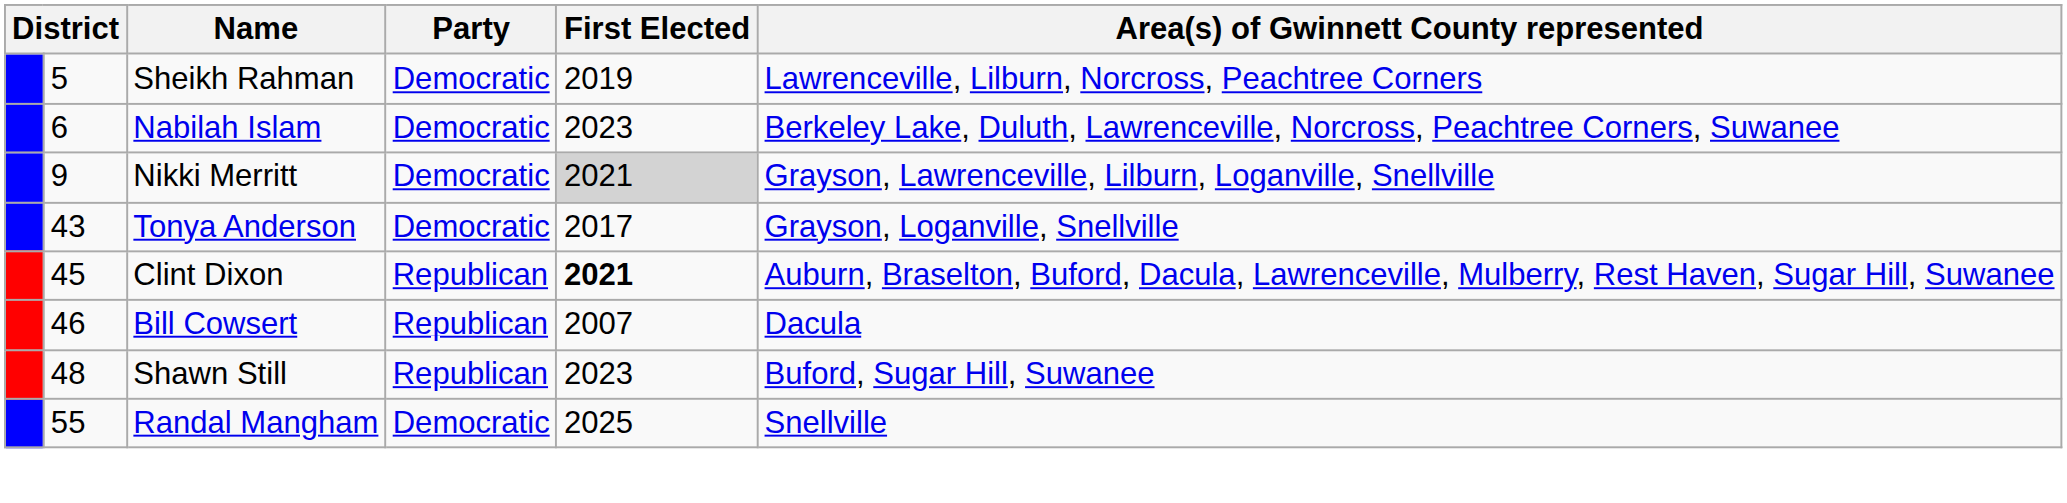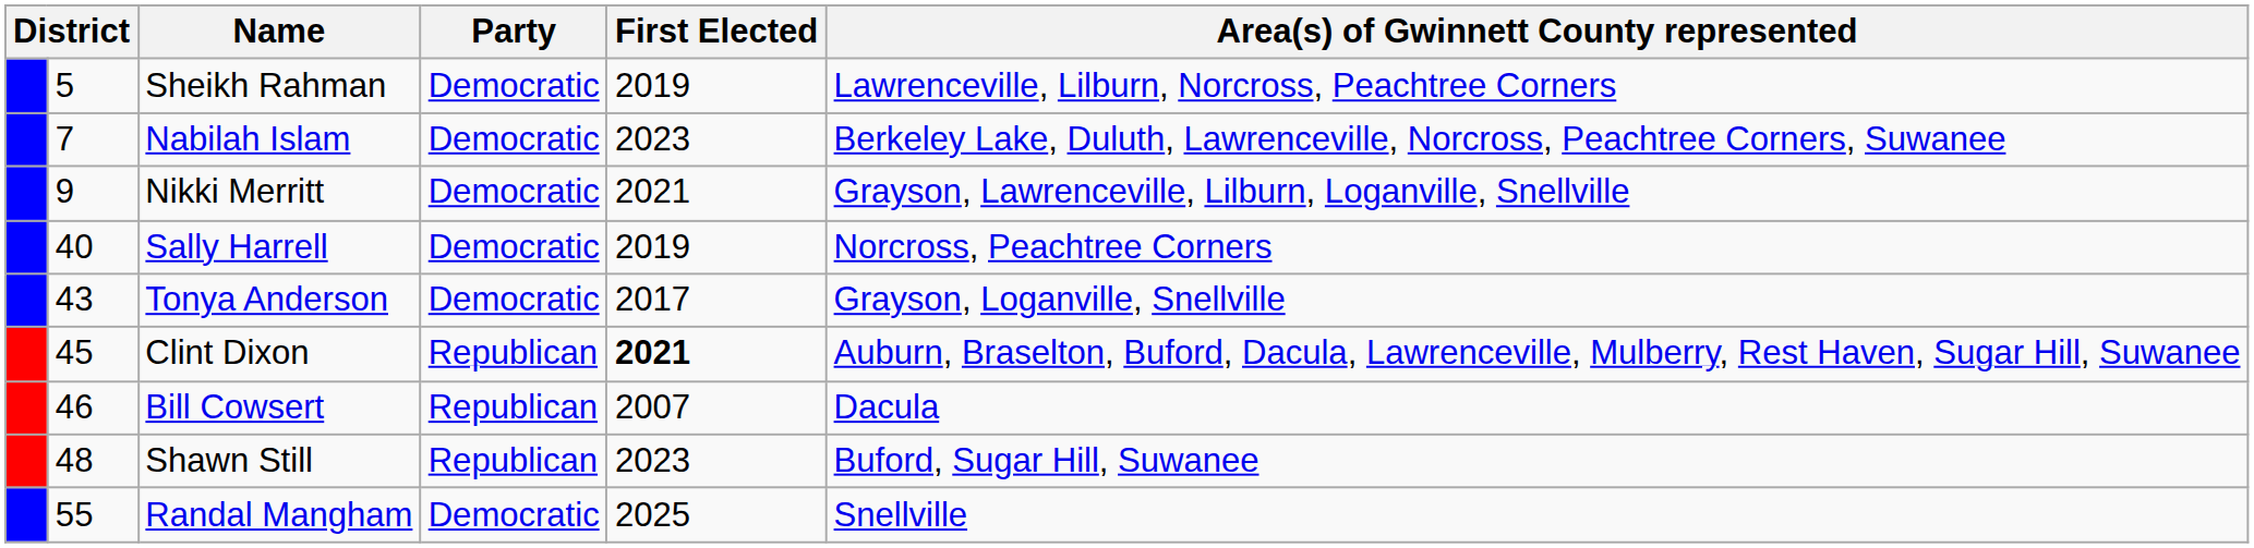 <table class=wikitable>
 <tr>
 <th colspan="2"  style="text-align:center; vertical-align:bottom;">District</th>
 <th style="text-align:center; vertical-align:bottom;">Name</th>
 <th style="text-align:center; vertical-align:bottom;">Party</th>
 <th style="text-align:center; vertical-align:bottom;">First Elected</th>
 <th style="text-align:center; vertical-align:bottom;">Area(s) of Gwinnett County represented</th>
 </tr>
 <tr>
 <td style="background:blue;"> </td>
 <td>5</td>
 <td>Sheikh Rahman</td>
 <td><a href='#'>Democratic</a></td>
 <td>2019</td>
 <td><a href='#'>Lawrenceville</a>, <a href='#'>Lilburn</a>, <a href='#'>Norcross</a>, <a href='#'>Peachtree Corners</a></td>
 </tr>
 <tr>
 <td style="background:blue;"> </td>
-<td>6</td>
+<td>7</td>
 <td><a href='#'>Nabilah Islam</a></td>
 <td><a href='#'>Democratic</a></td>
 <td>2023</td>
 <td><a href='#'>Berkeley Lake</a>, <a href='#'>Duluth</a>, <a href='#'>Lawrenceville</a>, <a href='#'>Norcross</a>, <a href='#'>Peachtree Corners</a>, <a href='#'>Suwanee</a></td>
 </tr>
 <tr>
 <td style="background:blue;"> </td>
 <td>9</td>
 <td>Nikki Merritt</td>
 <td><a href='#'>Democratic</a></td>
-<td style="background: lightgrey;">2021</td>
+<td>2021</td>
 <td><a href='#'>Grayson</a>, <a href='#'>Lawrenceville</a>, <a href='#'>Lilburn</a>, <a href='#'>Loganville</a>, <a href='#'>Snellville</a></td>
+</tr>
+<tr>
+<td style="background:blue;"> </td>
+<td>40</td>
+<td><a href='#'>Sally Harrell</a></td>
+<td><a href='#'>Democratic</a></td>
+<td>2019</td>
+<td><a href='#'>Norcross</a>, <a href='#'>Peachtree Corners</a></td>
 </tr>
 <tr>
 <td style="background:blue;"> </td>
 <td>43</td>
 <td><a href='#'>Tonya Anderson</a></td>
 <td><a href='#'>Democratic</a></td>
 <td>2017</td>
 <td><a href='#'>Grayson</a>, <a href='#'>Loganville</a>, <a href='#'>Snellville</a></td>
 </tr>
 <tr>
 <td style="background:red;"> </td>
 <td>45</td>
 <td>Clint Dixon</td>
 <td><a href='#'>Republican</a></td>
 <td><strong>2021</strong></td>
 <td><a href='#'>Auburn</a>, <a href='#'>Braselton</a>, <a href='#'>Buford</a>, <a href='#'>Dacula</a>, <a href='#'>Lawrenceville</a>, <a href='#'>Mulberry</a>, <a href='#'>Rest Haven</a>, <a href='#'>Sugar Hill</a>, <a href='#'>Suwanee</a></td>
 </tr>
 <tr>
 <td style="background:red;"> </td>
 <td>46</td>
 <td><a href='#'>Bill Cowsert</a></td>
 <td><a href='#'>Republican</a></td>
 <td>2007</td>
 <td><a href='#'>Dacula</a></td>
 </tr>
 <tr>
 <td style="background:red;"> </td>
 <td>48</td>
 <td>Shawn Still</td>
 <td><a href='#'>Republican</a></td>
 <td>2023</td>
 <td><a href='#'>Buford</a>, <a href='#'>Sugar Hill</a>, <a href='#'>Suwanee</a></td>
 </tr>
 <tr>
 <td style="background:blue;"> </td>
 <td>55</td>
 <td><a href='#'>Randal Mangham</a></td>
 <td><a href='#'>Democratic</a></td>
 <td>2025</td>
 <td><a href='#'>Snellville</a></td>
 </tr>
 </table>
